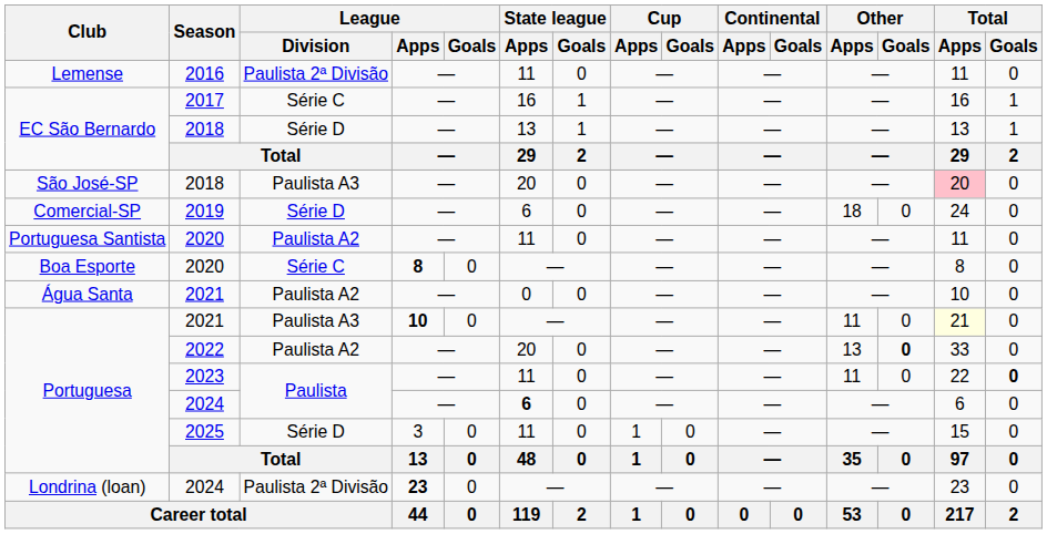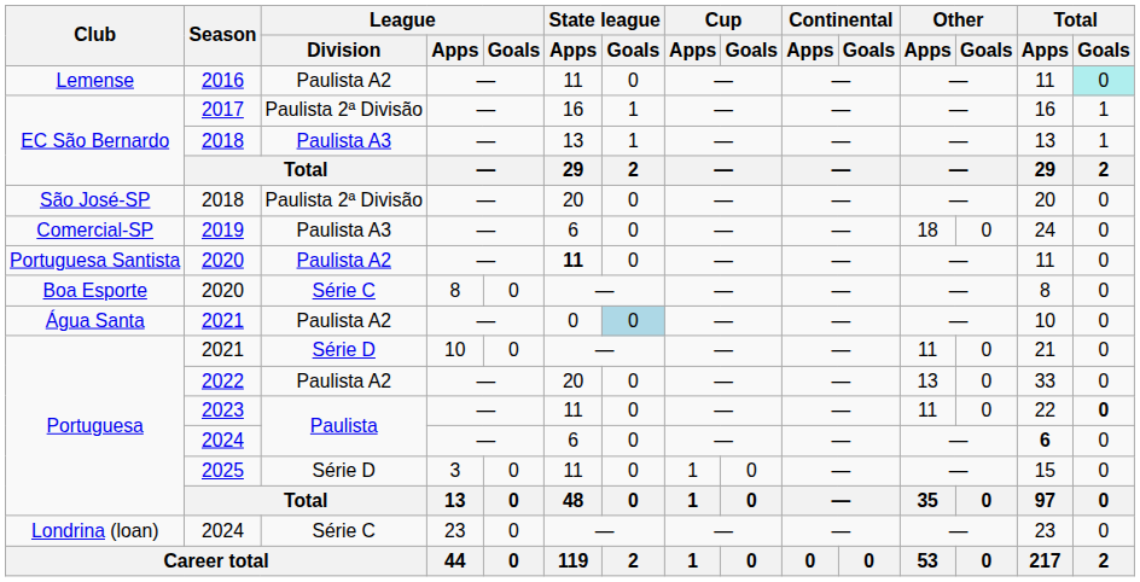 <table class="wikitable" style="text-align: center;">
 <tr>
 <th rowspan="2">Club</th>
 <th rowspan="2">Season</th>
 <th colspan="3">League</th>
 <th colspan="2">State league</th>
 <th colspan="2">Cup</th>
 <th colspan="2">Continental</th>
 <th colspan="2">Other</th>
 <th colspan="2">Total</th>
 </tr>
 <tr>
 <th>Division</th>
 <th>Apps</th>
 <th>Goals</th>
 <th>Apps</th>
 <th>Goals</th>
 <th>Apps</th>
 <th>Goals</th>
 <th>Apps</th>
 <th>Goals</th>
 <th>Apps</th>
 <th>Goals</th>
 <th>Apps</th>
 <th>Goals</th>
 </tr>
 <tr>
 <td valign="center"><a href='#'>Lemense</a></td>
 <td><a href='#'>2016</a></td>
-<td><a href='#'>Paulista 2ª Divisão</a></td>
+<td>Paulista A2</td>
 <td colspan="2">—</td>
 <td>11</td>
 <td>0</td>
 <td colspan="2">—</td>
 <td colspan="2">—</td>
 <td colspan="2">—</td>
 <td>11</td>
-<td>0</td>
+<td style="background: paleturquoise;">0</td>
 </tr>
 <tr>
 <td rowspan="3" valign="center"><a href='#'>EC São Bernardo</a></td>
 <td><a href='#'>2017</a></td>
-<td>Série C</td>
+<td>Paulista 2ª Divisão</td>
 <td colspan="2">—</td>
 <td>16</td>
 <td>1</td>
 <td colspan="2">—</td>
 <td colspan="2">—</td>
 <td colspan="2">—</td>
 <td>16</td>
 <td>1</td>
 </tr>
 <tr>
 <td><a href='#'>2018</a></td>
-<td>Série D</td>
+<td><a href='#'>Paulista A3</a></td>
 <td colspan="2">—</td>
 <td>13</td>
 <td>1</td>
 <td colspan="2">—</td>
 <td colspan="2">—</td>
 <td colspan="2">—</td>
 <td>13</td>
 <td>1</td>
 </tr>
 <tr>
 <th colspan="2">Total</th>
 <th colspan="2">—</th>
 <th>29</th>
 <th>2</th>
 <th colspan="2">—</th>
 <th colspan="2">—</th>
 <th colspan="2">—</th>
 <th>29</th>
 <th>2</th>
 </tr>
 <tr>
 <td valign="center"><a href='#'>São José-SP</a></td>
 <td>2018</td>
-<td>Paulista A3</td>
+<td>Paulista 2ª Divisão</td>
 <td colspan="2">—</td>
 <td>20</td>
 <td>0</td>
 <td colspan="2">—</td>
 <td colspan="2">—</td>
 <td colspan="2">—</td>
-<td style="background: pink;">20</td>
+<td>20</td>
 <td>0</td>
 </tr>
 <tr>
 <td valign="center"><a href='#'>Comercial-SP</a></td>
 <td><a href='#'>2019</a></td>
-<td><a href='#'>Série D</a></td>
+<td>Paulista A3</td>
 <td colspan="2">—</td>
 <td>6</td>
 <td>0</td>
 <td colspan="2">—</td>
 <td colspan="2">—</td>
 <td>18</td>
 <td>0</td>
 <td>24</td>
 <td>0</td>
 </tr>
 <tr>
 <td valign="center"><a href='#'>Portuguesa Santista</a></td>
 <td><a href='#'>2020</a></td>
 <td><a href='#'>Paulista A2</a></td>
 <td colspan="2">—</td>
-<td>11</td>
+<td><strong>11</strong></td>
 <td>0</td>
 <td colspan="2">—</td>
 <td colspan="2">—</td>
 <td colspan="2">—</td>
 <td>11</td>
 <td>0</td>
 </tr>
 <tr>
 <td valign="center"><a href='#'>Boa Esporte</a></td>
 <td>2020</td>
 <td><a href='#'>Série C</a></td>
-<td><strong>8</strong></td>
+<td>8</td>
 <td>0</td>
 <td colspan="2">—</td>
 <td colspan="2">—</td>
 <td colspan="2">—</td>
 <td colspan="2">—</td>
 <td>8</td>
 <td>0</td>
 </tr>
 <tr>
 <td valign="center"><a href='#'>Água Santa</a></td>
 <td><a href='#'>2021</a></td>
 <td>Paulista A2</td>
 <td colspan="2">—</td>
 <td>0</td>
-<td>0</td>
+<td style="background: lightblue;">0</td>
 <td colspan="2">—</td>
 <td colspan="2">—</td>
 <td colspan="2">—</td>
 <td>10</td>
 <td>0</td>
 </tr>
 <tr>
 <td rowspan="6" valign="center"><a href='#'>Portuguesa</a></td>
 <td>2021</td>
-<td>Paulista A3</td>
-<td><strong>10</strong></td>
+<td><a href='#'>Série D</a></td>
+<td>10</td>
 <td>0</td>
 <td colspan="2">—</td>
 <td colspan="2">—</td>
 <td colspan="2">—</td>
 <td>11</td>
 <td>0</td>
-<td style="background: lightyellow;">21</td>
+<td>21</td>
 <td>0</td>
 </tr>
 <tr>
 <td><a href='#'>2022</a></td>
 <td>Paulista A2</td>
 <td colspan="2">—</td>
 <td>20</td>
 <td>0</td>
 <td colspan="2">—</td>
 <td colspan="2">—</td>
 <td>13</td>
-<td><strong>0</strong></td>
+<td>0</td>
 <td>33</td>
 <td>0</td>
 </tr>
 <tr>
 <td><a href='#'>2023</a></td>
 <td rowspan="2"><a href='#'>Paulista</a></td>
 <td colspan="2">—</td>
 <td>11</td>
 <td>0</td>
 <td colspan="2">—</td>
 <td colspan="2">—</td>
 <td>11</td>
 <td>0</td>
 <td>22</td>
 <td><strong>0</strong></td>
 </tr>
 <tr>
 <td><a href='#'>2024</a></td>
 <td colspan="2">—</td>
-<td><strong>6</strong></td>
+<td>6</td>
 <td>0</td>
 <td colspan="2">—</td>
 <td colspan="2">—</td>
 <td colspan="2">—</td>
-<td>6</td>
+<td><strong>6</strong></td>
 <td>0</td>
 </tr>
 <tr>
 <td><a href='#'>2025</a></td>
 <td>Série D</td>
 <td>3</td>
 <td>0</td>
 <td>11</td>
 <td>0</td>
 <td>1</td>
 <td>0</td>
 <td colspan="2">—</td>
 <td colspan="2">—</td>
 <td>15</td>
 <td>0</td>
 </tr>
 <tr>
 <th colspan="2">Total</th>
 <th>13</th>
 <th>0</th>
 <th>48</th>
 <th>0</th>
 <th>1</th>
 <th>0</th>
 <th colspan="2">—</th>
 <th>35</th>
 <th>0</th>
 <th>97</th>
 <th>0</th>
 </tr>
 <tr>
 <td valign="center"><a href='#'>Londrina</a> (loan)</td>
 <td>2024</td>
-<td>Paulista 2ª Divisão</td>
-<td><strong>23</strong></td>
+<td>Série C</td>
+<td>23</td>
 <td>0</td>
 <td colspan="2">—</td>
 <td colspan="2">—</td>
 <td colspan="2">—</td>
 <td colspan="2">—</td>
 <td>23</td>
 <td>0</td>
 </tr>
 <tr>
 <th colspan="3"><strong>Career total</strong></th>
 <th>44</th>
 <th>0</th>
 <th>119</th>
 <th>2</th>
 <th>1</th>
 <th>0</th>
 <th>0</th>
 <th>0</th>
 <th>53</th>
 <th>0</th>
 <th>217</th>
 <th>2</th>
 </tr>
 </table>
